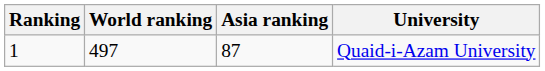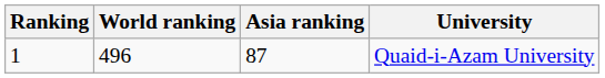 <table class="wikitable">
 <tr>
 <th>Ranking</th>
 <th>World ranking</th>
 <th>Asia ranking</th>
 <th>University</th>
 </tr>
 <tr>
 <td>1</td>
-<td>497</td>
+<td>496</td>
 <td>87</td>
 <td><a href='#'>Quaid-i-Azam University</a></td>
 </tr>
 </table>
